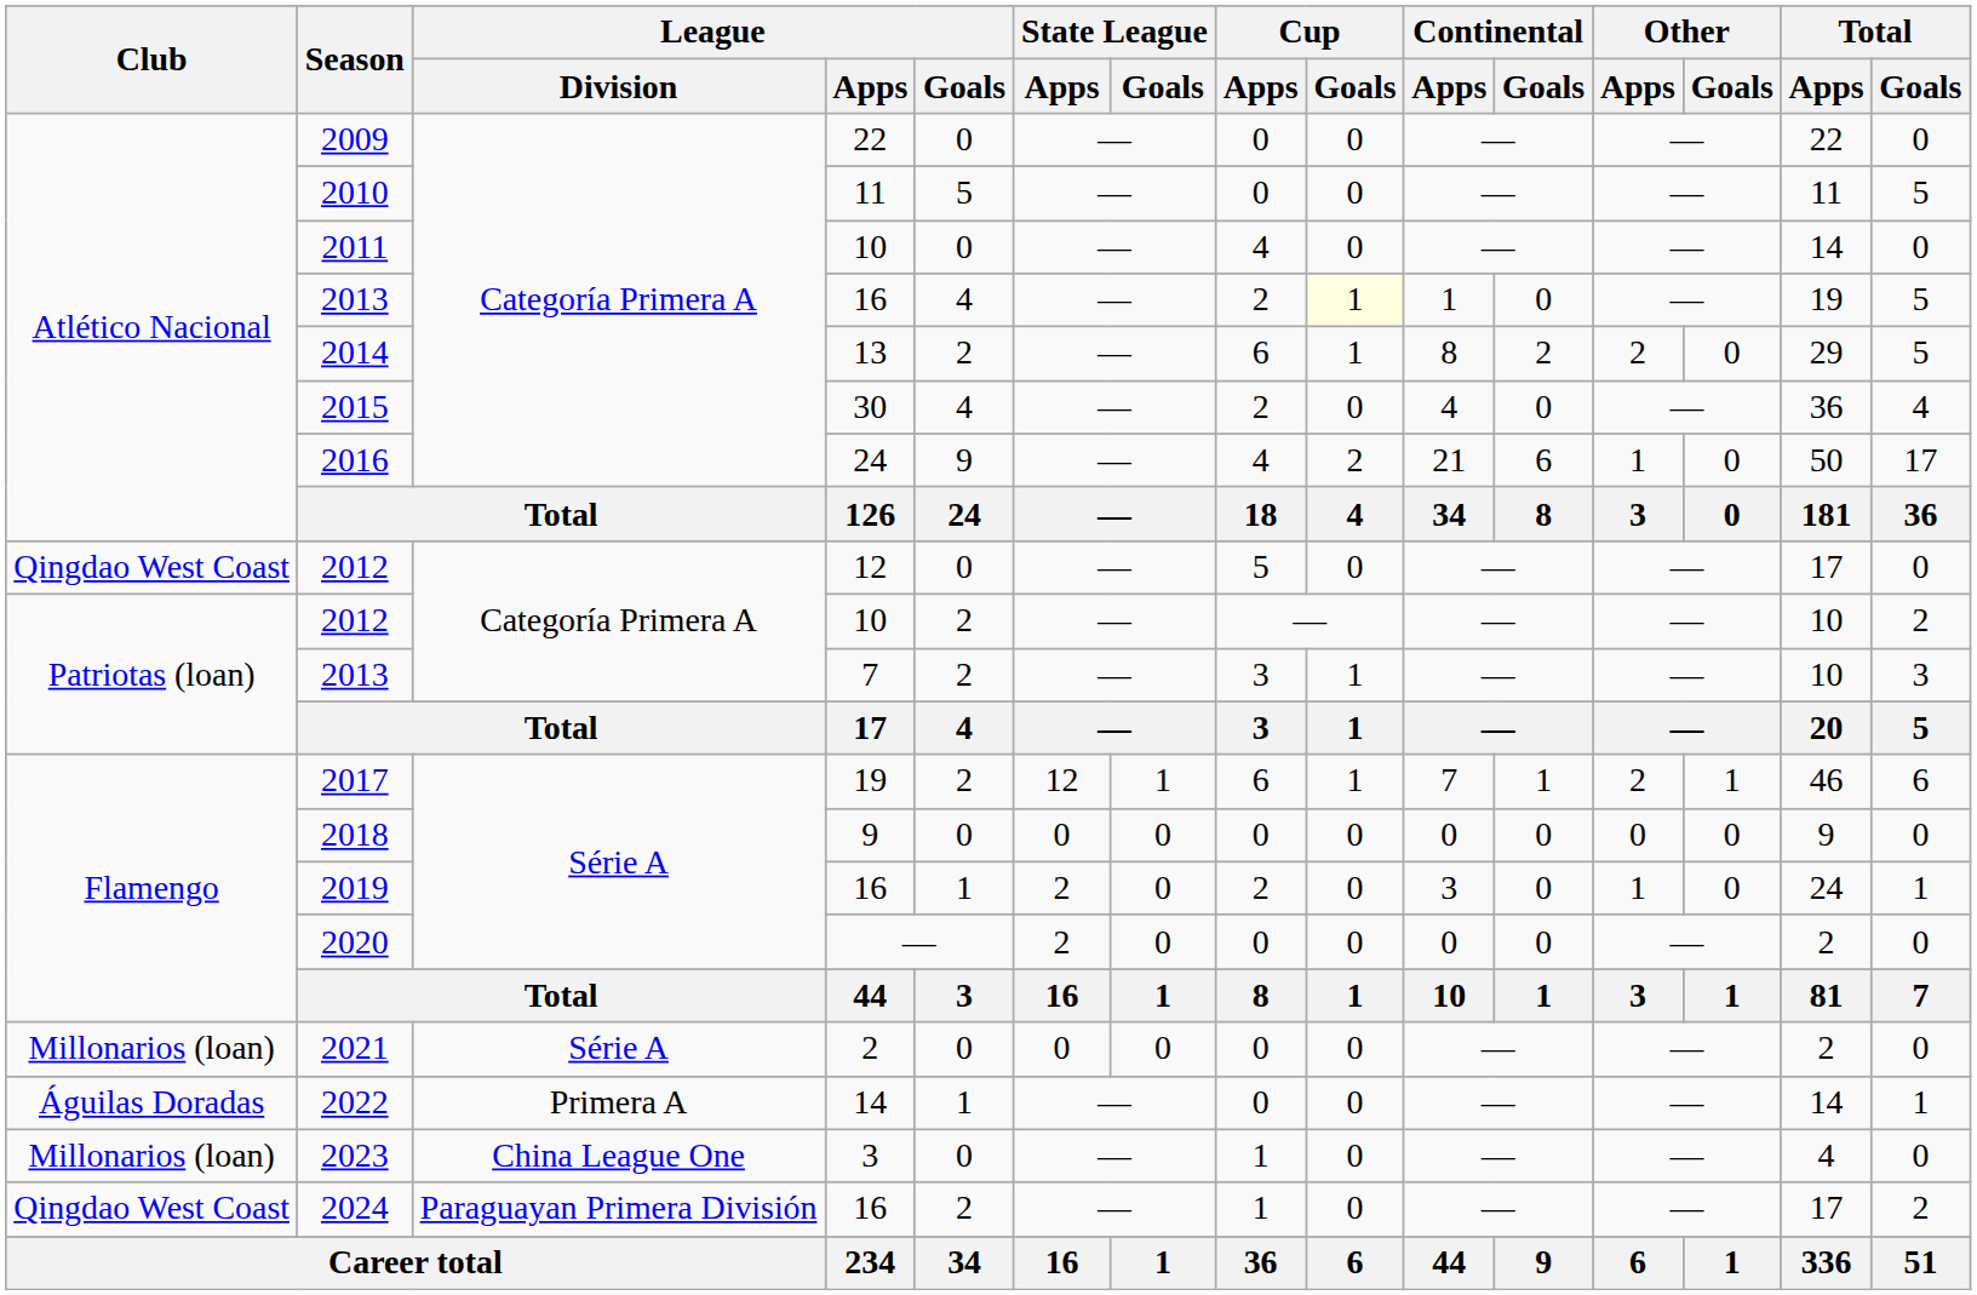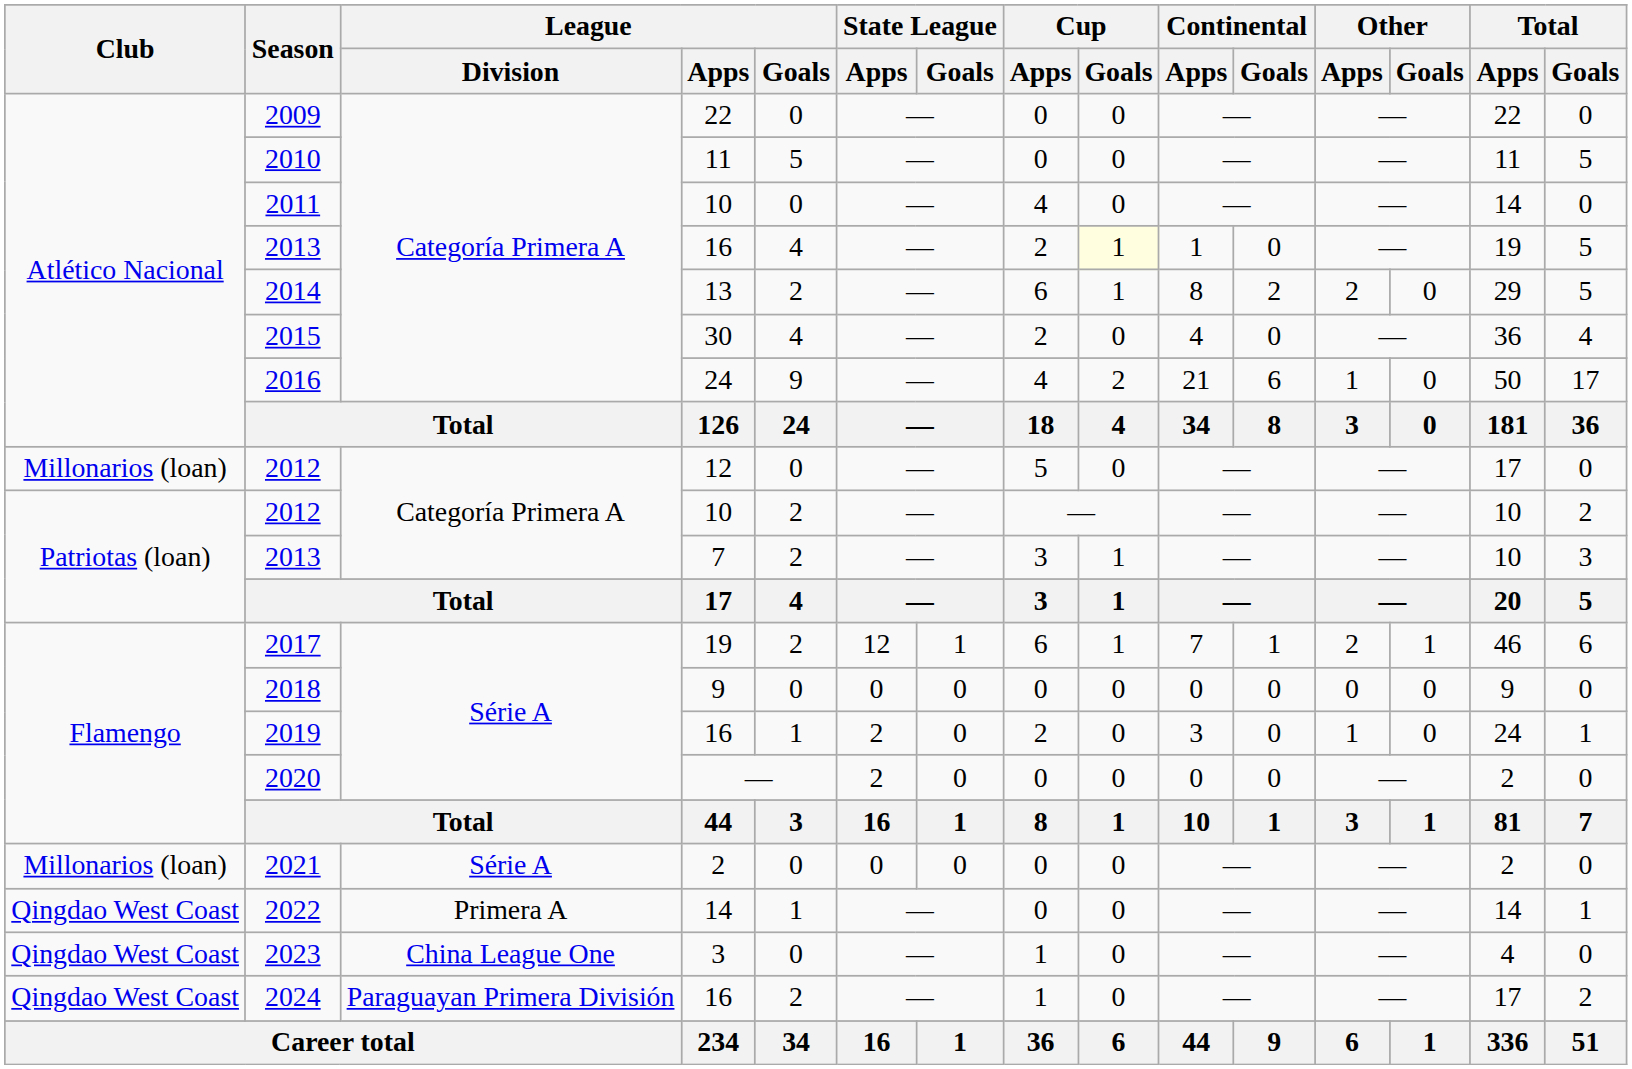 <table class="wikitable" style="text-align: center;">
 <tr>
 <th rowspan="2">Club</th>
 <th rowspan="2">Season</th>
 <th colspan="3">League</th>
 <th colspan="2">State League</th>
 <th colspan="2">Cup</th>
 <th colspan="2">Continental</th>
 <th colspan="2">Other</th>
 <th colspan="2">Total</th>
 </tr>
 <tr>
 <th>Division</th>
 <th>Apps</th>
 <th>Goals</th>
 <th>Apps</th>
 <th>Goals</th>
 <th>Apps</th>
 <th>Goals</th>
 <th>Apps</th>
 <th>Goals</th>
 <th>Apps</th>
 <th>Goals</th>
 <th>Apps</th>
 <th>Goals</th>
 </tr>
 <tr>
 <td rowspan="8" valign="center"><a href='#'>Atlético Nacional</a></td>
 <td><a href='#'>2009</a></td>
 <td rowspan="7"><a href='#'>Categoría Primera A</a></td>
 <td>22</td>
 <td>0</td>
 <td colspan="2">—</td>
 <td>0</td>
 <td>0</td>
 <td colspan="2">—</td>
 <td colspan="2">—</td>
 <td>22</td>
 <td>0</td>
 </tr>
 <tr>
 <td><a href='#'>2010</a></td>
 <td>11</td>
 <td>5</td>
 <td colspan="2">—</td>
 <td>0</td>
 <td>0</td>
 <td colspan="2">—</td>
 <td colspan="2">—</td>
 <td>11</td>
 <td>5</td>
 </tr>
 <tr>
 <td><a href='#'>2011</a></td>
 <td>10</td>
 <td>0</td>
 <td colspan="2">—</td>
 <td>4</td>
 <td>0</td>
 <td colspan="2">—</td>
 <td colspan="2">—</td>
 <td>14</td>
 <td>0</td>
 </tr>
 <tr>
 <td><a href='#'>2013</a></td>
 <td>16</td>
 <td>4</td>
 <td colspan="2">—</td>
 <td>2</td>
 <td style="background: lightyellow;">1</td>
 <td>1</td>
 <td>0</td>
 <td colspan="2">—</td>
 <td>19</td>
 <td>5</td>
 </tr>
 <tr>
 <td><a href='#'>2014</a></td>
 <td>13</td>
 <td>2</td>
 <td colspan="2">—</td>
 <td>6</td>
 <td>1</td>
 <td>8</td>
 <td>2</td>
 <td>2</td>
 <td>0</td>
 <td>29</td>
 <td>5</td>
 </tr>
 <tr>
 <td><a href='#'>2015</a></td>
 <td>30</td>
 <td>4</td>
 <td colspan="2">—</td>
 <td>2</td>
 <td>0</td>
 <td>4</td>
 <td>0</td>
 <td colspan="2">—</td>
 <td>36</td>
 <td>4</td>
 </tr>
 <tr>
 <td><a href='#'>2016</a></td>
 <td>24</td>
 <td>9</td>
 <td colspan="2">—</td>
 <td>4</td>
 <td>2</td>
 <td>21</td>
 <td>6</td>
 <td>1</td>
 <td>0</td>
 <td>50</td>
 <td>17</td>
 </tr>
 <tr>
 <th colspan="2">Total</th>
 <th>126</th>
 <th>24</th>
 <th colspan="2">—</th>
 <th>18</th>
 <th>4</th>
 <th>34</th>
 <th>8</th>
 <th>3</th>
 <th>0</th>
 <th>181</th>
 <th>36</th>
 </tr>
 <tr>
-<td><a href='#'>Qingdao West Coast</a></td>
+<td valign="center"><a href='#'>Millonarios</a> (loan)</td>
 <td><a href='#'>2012</a></td>
 <td rowspan="3">Categoría Primera A</td>
 <td>12</td>
 <td>0</td>
 <td colspan="2">—</td>
 <td>5</td>
 <td>0</td>
 <td colspan="2">—</td>
 <td colspan="2">—</td>
 <td>17</td>
 <td>0</td>
 </tr>
 <tr>
 <td rowspan="3" valign="center"><a href='#'>Patriotas</a> (loan)</td>
 <td><a href='#'>2012</a></td>
 <td>10</td>
 <td>2</td>
 <td colspan="2">—</td>
 <td colspan="2">—</td>
 <td colspan="2">—</td>
 <td colspan="2">—</td>
 <td>10</td>
 <td>2</td>
 </tr>
 <tr>
 <td><a href='#'>2013</a></td>
 <td>7</td>
 <td>2</td>
 <td colspan="2">—</td>
 <td>3</td>
 <td>1</td>
 <td colspan="2">—</td>
 <td colspan="2">—</td>
 <td>10</td>
 <td>3</td>
 </tr>
 <tr>
 <th colspan="2">Total</th>
 <th>17</th>
 <th>4</th>
 <th colspan="2">—</th>
 <th>3</th>
 <th>1</th>
 <th colspan="2">—</th>
 <th colspan="2">—</th>
 <th>20</th>
 <th>5</th>
 </tr>
 <tr>
 <td rowspan="5" valign="center"><a href='#'>Flamengo</a></td>
 <td><a href='#'>2017</a></td>
 <td rowspan="4"><a href='#'>Série A</a></td>
 <td>19</td>
 <td>2</td>
 <td>12</td>
 <td>1</td>
 <td>6</td>
 <td>1</td>
 <td>7</td>
 <td>1</td>
 <td>2</td>
 <td>1</td>
 <td>46</td>
 <td>6</td>
 </tr>
 <tr>
 <td><a href='#'>2018</a></td>
 <td>9</td>
 <td>0</td>
 <td>0</td>
 <td>0</td>
 <td>0</td>
 <td>0</td>
 <td>0</td>
 <td>0</td>
 <td>0</td>
 <td>0</td>
 <td>9</td>
 <td>0</td>
 </tr>
 <tr>
 <td><a href='#'>2019</a></td>
 <td>16</td>
 <td>1</td>
 <td>2</td>
 <td>0</td>
 <td>2</td>
 <td>0</td>
 <td>3</td>
 <td>0</td>
 <td>1</td>
 <td>0</td>
 <td>24</td>
 <td>1</td>
 </tr>
 <tr>
 <td><a href='#'>2020</a></td>
 <td colspan="2">—</td>
 <td>2</td>
 <td>0</td>
 <td>0</td>
 <td>0</td>
 <td>0</td>
 <td>0</td>
 <td colspan="2">—</td>
 <td>2</td>
 <td>0</td>
 </tr>
 <tr>
 <th colspan="2">Total</th>
 <th>44</th>
 <th>3</th>
 <th>16</th>
 <th>1</th>
 <th>8</th>
 <th>1</th>
 <th>10</th>
 <th>1</th>
 <th>3</th>
 <th>1</th>
 <th>81</th>
 <th>7</th>
 </tr>
 <tr>
 <td valign="center"><a href='#'>Millonarios</a> (loan)</td>
 <td><a href='#'>2021</a></td>
 <td rowspan="1"><a href='#'>Série A</a></td>
 <td>2</td>
 <td>0</td>
 <td>0</td>
 <td>0</td>
 <td>0</td>
 <td>0</td>
 <td colspan="2">—</td>
 <td colspan="2">—</td>
 <td>2</td>
 <td>0</td>
 </tr>
 <tr>
-<td><a href='#'>Águilas Doradas</a></td>
+<td><a href='#'>Qingdao West Coast</a></td>
 <td><a href='#'>2022</a></td>
 <td>Primera A</td>
 <td>14</td>
 <td>1</td>
 <td colspan="2">—</td>
 <td>0</td>
 <td>0</td>
 <td colspan="2">—</td>
 <td colspan="2">—</td>
 <td>14</td>
 <td>1</td>
 </tr>
 <tr>
-<td valign="center"><a href='#'>Millonarios</a> (loan)</td>
+<td><a href='#'>Qingdao West Coast</a></td>
 <td><a href='#'>2023</a></td>
 <td><a href='#'>China League One</a></td>
 <td>3</td>
 <td>0</td>
 <td colspan="2">—</td>
 <td>1</td>
 <td>0</td>
 <td colspan="2">—</td>
 <td colspan="2">—</td>
 <td>4</td>
 <td>0</td>
 </tr>
 <tr>
 <td><a href='#'>Qingdao West Coast</a></td>
 <td><a href='#'>2024</a></td>
 <td><a href='#'>Paraguayan Primera División</a></td>
 <td>16</td>
 <td>2</td>
 <td colspan="2">—</td>
 <td>1</td>
 <td>0</td>
 <td colspan="2">—</td>
 <td colspan="2">—</td>
 <td>17</td>
 <td>2</td>
 </tr>
 <tr>
 <th colspan="3"><strong>Career total</strong></th>
 <th>234</th>
 <th>34</th>
 <th>16</th>
 <th>1</th>
 <th>36</th>
 <th>6</th>
 <th>44</th>
 <th>9</th>
 <th>6</th>
 <th>1</th>
 <th>336</th>
 <th>51</th>
 </tr>
 </table>
